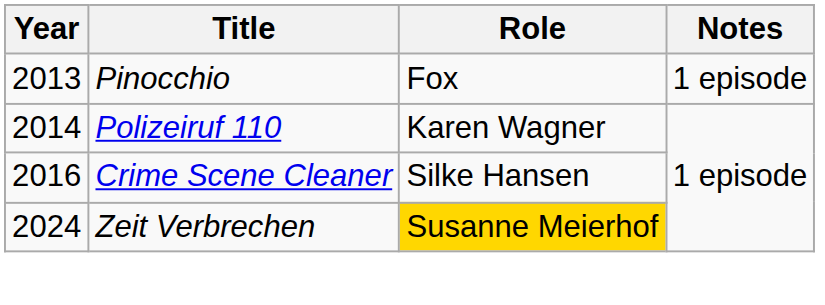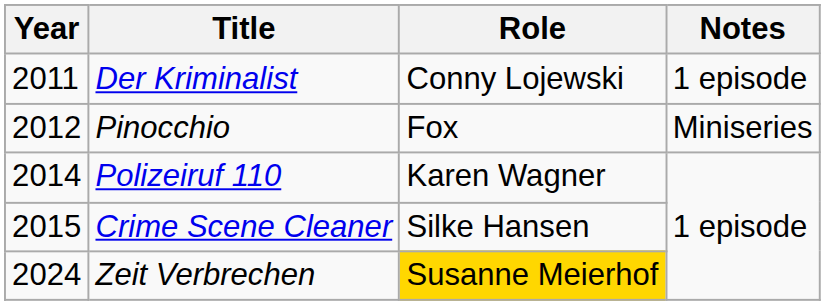 <table class="wikitable sortable">
 <tr>
 <th>Year</th>
 <th>Title</th>
 <th>Role</th>
 <th class="unsortable">Notes</th>
 </tr>
 <tr>
-<td>2013</td>
+<td>2011</td>
+<td><em><a href='#'>Der Kriminalist</a></em></td>
+<td>Conny Lojewski</td>
+<td>1 episode</td>
+</tr>
+<tr>
+<td>2012</td>
 <td><em>Pinocchio</em></td>
 <td>Fox</td>
-<td>1 episode</td>
+<td>Miniseries</td>
 </tr>
 <tr>
 <td>2014</td>
 <td><em><a href='#'>Polizeiruf 110</a></em></td>
 <td>Karen Wagner</td>
 <td rowspan=3>1 episode</td>
 </tr>
 <tr>
-<td>2016</td>
+<td>2015</td>
 <td><em><a href='#'>Crime Scene Cleaner</a></em></td>
 <td>Silke Hansen</td>
 </tr>
 <tr>
 <td>2024</td>
 <td><em>Zeit Verbrechen</em></td>
 <td style="background: gold;">Susanne Meierhof</td>
 </tr>
 </table>
